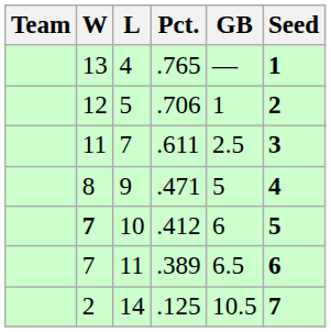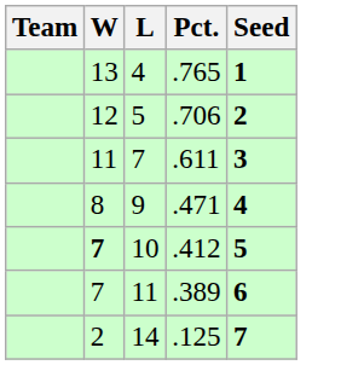 <table class=wikitable>
 <tr>
 <th>Team</th>
 <th>W</th>
 <th>L</th>
 <th>Pct.</th>
-<th>GB</th>
 <th>Seed</th>
 </tr>
 <tr bgcolor=ccffcc>
 <td></td>
 <td>13</td>
 <td>4</td>
 <td>.765</td>
-<td>—</td>
 <td><strong>1</strong></td>
 </tr>
 <tr bgcolor=ccffcc>
 <td></td>
 <td>12</td>
 <td>5</td>
 <td>.706</td>
-<td>1</td>
 <td><strong>2</strong></td>
 </tr>
 <tr bgcolor=ccffcc>
 <td></td>
 <td>11</td>
 <td>7</td>
 <td>.611</td>
-<td>2.5</td>
 <td><strong>3</strong></td>
 </tr>
 <tr bgcolor=ccffcc>
 <td></td>
 <td>8</td>
 <td>9</td>
 <td>.471</td>
-<td>5</td>
 <td><strong>4</strong></td>
 </tr>
 <tr bgcolor=ccffcc>
 <td></td>
 <td><strong>7</strong></td>
 <td>10</td>
 <td>.412</td>
-<td>6</td>
 <td><strong>5</strong></td>
 </tr>
 <tr bgcolor=ccffcc>
 <td></td>
 <td>7</td>
 <td>11</td>
 <td>.389</td>
-<td>6.5</td>
 <td><strong>6</strong></td>
 </tr>
 <tr bgcolor=ccffcc>
 <td></td>
 <td>2</td>
 <td>14</td>
 <td>.125</td>
-<td>10.5</td>
 <td><strong>7</strong></td>
 </tr>
 </table>
